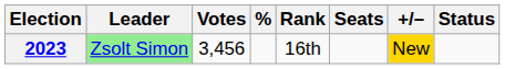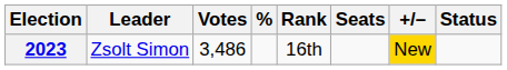 <table class="wikitable" style="text-align:center">
 <tr>
 <th>Election</th>
 <th>Leader</th>
 <th>Votes</th>
 <th>%</th>
 <th>Rank</th>
 <th>Seats</th>
 <th>+/–</th>
 <th>Status</th>
 </tr>
 <tr>
 <th><a href='#'><strong>2023</strong></a></th>
-<td style="background: lightgreen;"><a href='#'>Zsolt Simon</a></td>
-<td>3,456</td>
+<td><a href='#'>Zsolt Simon</a></td>
+<td>3,486</td>
 <td></td>
 <td>16th</td>
 <td></td>
 <td style="background: gold;">New</td>
 <td></td>
 </tr>
 </table>
